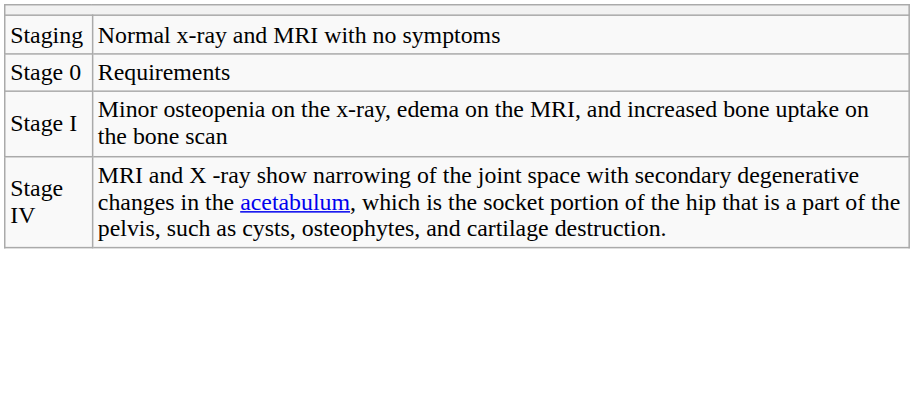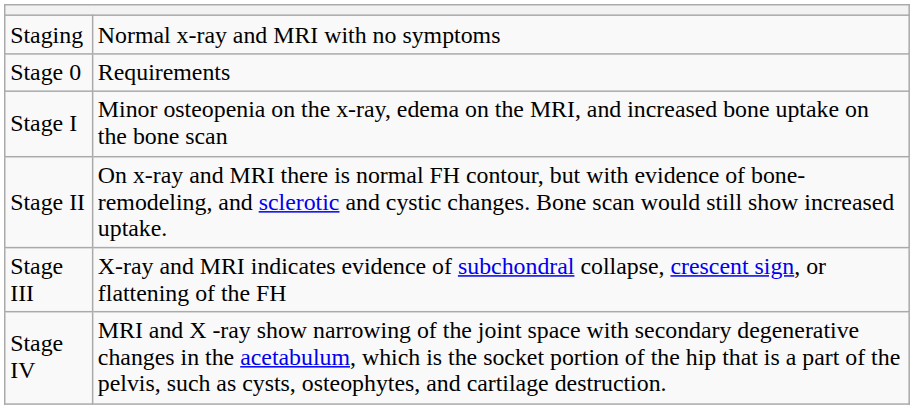 <table class="wikitable">
 <tr>
 <th colspan="2"></th>
 </tr>
 <tr>
 <td>Staging</td>
 <td>Normal x-ray and MRI with no symptoms</td>
 </tr>
 <tr>
 <td>Stage 0</td>
 <td>Requirements</td>
 </tr>
 <tr>
 <td>Stage I</td>
 <td>Minor osteopenia on the x-ray, edema on the MRI, and increased bone uptake on the bone scan</td>
 </tr>
 <tr>
+<td>Stage II</td>
+<td>On x-ray and MRI there is normal FH contour, but with evidence of bone-remodeling, and <a href='#'>sclerotic</a> and cystic changes. Bone scan would still show increased uptake.</td>
+</tr>
+<tr>
+<td>Stage III</td>
+<td>X-ray and MRI indicates evidence of <a href='#'>subchondral</a> collapse, <a href='#'>crescent sign</a>, or flattening of the FH</td>
+</tr>
+<tr>
 <td>Stage IV</td>
 <td>MRI and X -ray show narrowing of the joint space with secondary degenerative changes in the <a href='#'>acetabulum</a>, which is the socket portion of the hip that is a part of the pelvis, such as cysts, osteophytes, and cartilage destruction.</td>
 </tr>
 </table>
